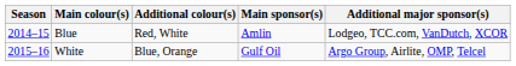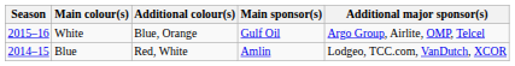 <table class="wikitable">
 <tr>
 <th>Season</th>
 <th>Main colour(s)</th>
 <th>Additional colour(s)</th>
 <th>Main sponsor(s)</th>
 <th>Additional major sponsor(s)</th>
 </tr>
 <tr>
+<td><a href='#'>2015–16</a></td>
+<td>White</td>
+<td>Blue, Orange</td>
+<td><a href='#'>Gulf Oil</a></td>
+<td><a href='#'>Argo Group</a>, Airlite, <a href='#'>OMP</a>, <a href='#'>Telcel</a></td>
+</tr>
+<tr>
 <td><a href='#'>2014–15</a></td>
 <td>Blue</td>
 <td>Red, White</td>
 <td><a href='#'>Amlin</a></td>
 <td>Lodgeo, TCC.com, <a href='#'>VanDutch</a>, <a href='#'>XCOR</a></td>
 </tr>
-<tr>
-<td><a href='#'>2015–16</a></td>
-<td>White</td>
-<td>Blue, Orange</td>
-<td><a href='#'>Gulf Oil</a></td>
-<td><a href='#'>Argo Group</a>, Airlite, <a href='#'>OMP</a>, <a href='#'>Telcel</a></td>
-</tr>
 </table>
